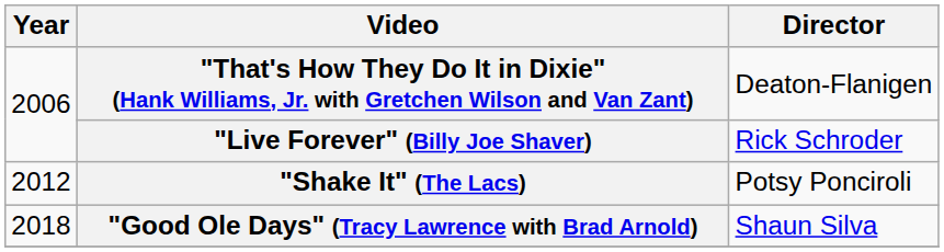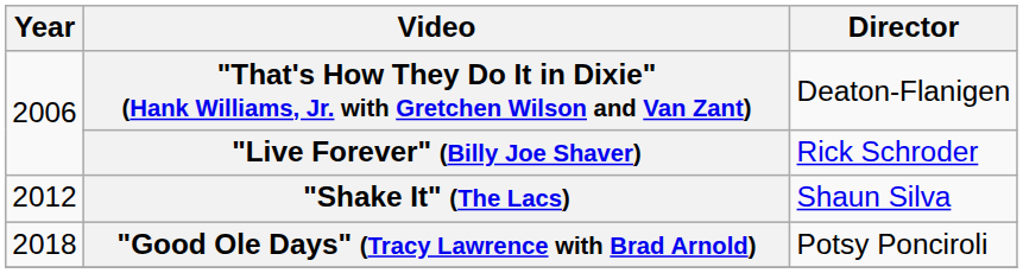 <table class="wikitable plainrowheaders">
 <tr>
 <th>Year</th>
 <th style="width:24em;">Video</th>
 <th>Director</th>
 </tr>
 <tr>
 <td rowspan="2">2006</td>
 <th scope="row">"That's How They Do It in Dixie" <br><small>(<a href='#'>Hank Williams, Jr.</a> with <a href='#'>Gretchen Wilson</a> and <a href='#'>Van Zant</a>)</small></th>
 <td>Deaton-Flanigen</td>
 </tr>
 <tr>
 <th scope="row">"Live Forever" <small>(<a href='#'>Billy Joe Shaver</a>)</small></th>
 <td><a href='#'>Rick Schroder</a></td>
 </tr>
 <tr>
 <td>2012</td>
 <th scope="row">"Shake It" <small>(<a href='#'>The Lacs</a>)</small></th>
-<td>Potsy Ponciroli</td>
+<td><a href='#'>Shaun Silva</a></td>
 </tr>
 <tr>
 <td>2018</td>
 <th scope="row">"Good Ole Days" <small>(<a href='#'>Tracy Lawrence</a> with <a href='#'>Brad Arnold</a>)</small></th>
-<td><a href='#'>Shaun Silva</a></td>
+<td>Potsy Ponciroli</td>
 </tr>
 <tr>
 </tr>
 </table>
